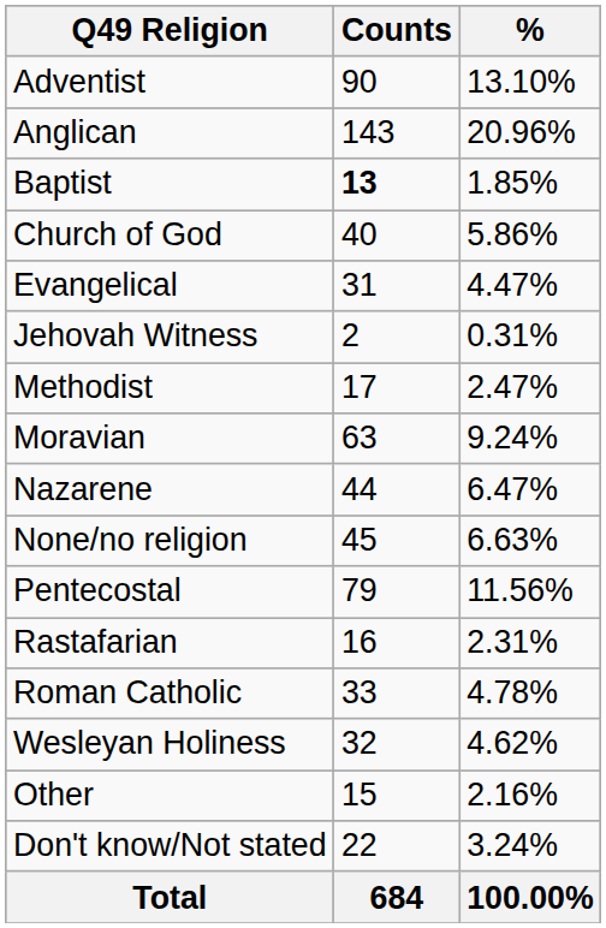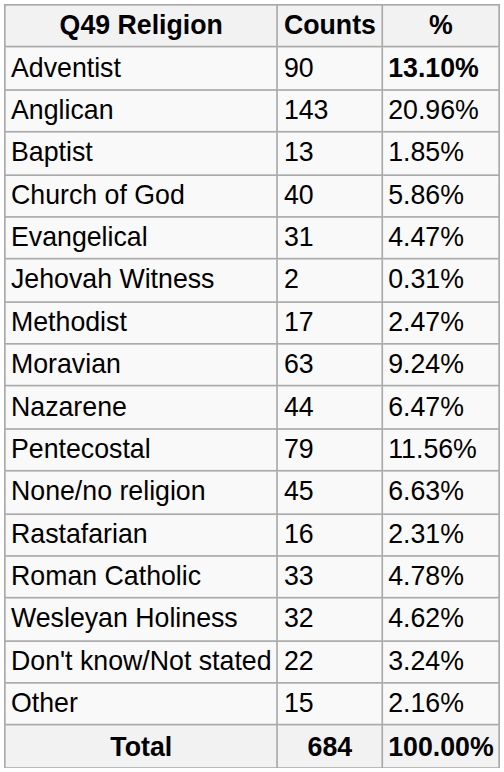 <table class="wikitable sortable">
 <tr>
 <th>Q49 Religion</th>
 <th>Counts</th>
 <th>%</th>
 </tr>
 <tr>
 <td>Adventist</td>
 <td>90</td>
-<td>13.10%</td>
+<td><strong>13.10%</strong></td>
 </tr>
 <tr>
 <td>Anglican</td>
 <td>143</td>
 <td>20.96%</td>
 </tr>
 <tr>
 <td>Baptist</td>
-<td><strong>13</strong></td>
+<td>13</td>
 <td>1.85%</td>
 </tr>
 <tr>
 <td>Church of God</td>
 <td>40</td>
 <td>5.86%</td>
 </tr>
 <tr>
 <td>Evangelical</td>
 <td>31</td>
 <td>4.47%</td>
 </tr>
 <tr>
 <td>Jehovah Witness</td>
 <td>2</td>
 <td>0.31%</td>
 </tr>
 <tr>
 <td>Methodist</td>
 <td>17</td>
 <td>2.47%</td>
 </tr>
 <tr>
 <td>Moravian</td>
 <td>63</td>
 <td>9.24%</td>
 </tr>
 <tr>
 <td>Nazarene</td>
 <td>44</td>
 <td>6.47%</td>
 </tr>
 <tr>
+<td>Pentecostal</td>
+<td>79</td>
+<td>11.56%</td>
+</tr>
+<tr>
 <td>None/no religion</td>
 <td>45</td>
 <td>6.63%</td>
-</tr>
-<tr>
-<td>Pentecostal</td>
-<td>79</td>
-<td>11.56%</td>
 </tr>
 <tr>
 <td>Rastafarian</td>
 <td>16</td>
 <td>2.31%</td>
 </tr>
 <tr>
 <td>Roman Catholic</td>
 <td>33</td>
 <td>4.78%</td>
 </tr>
 <tr>
 <td>Wesleyan Holiness</td>
 <td>32</td>
 <td>4.62%</td>
 </tr>
 <tr>
+<td>Don't know/Not stated</td>
+<td>22</td>
+<td>3.24%</td>
+</tr>
+<tr>
 <td>Other</td>
 <td>15</td>
 <td>2.16%</td>
-</tr>
-<tr>
-<td>Don't know/Not stated</td>
-<td>22</td>
-<td>3.24%</td>
 </tr>
 <tr>
 <th>Total</th>
 <th>684</th>
 <th>100.00%</th>
 </tr>
 </table>
